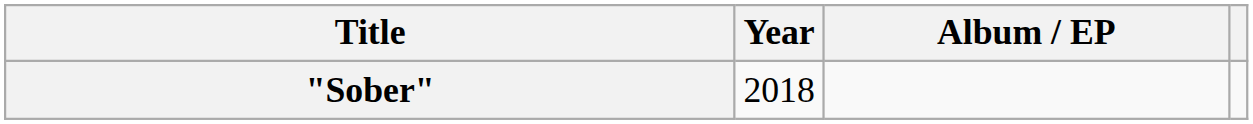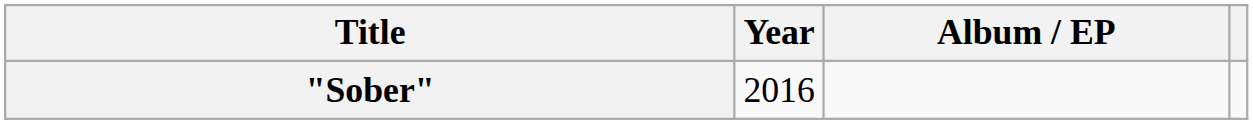 <table class="wikitable plainrowheaders" style="text-align:center;">
 <tr>
 <th scope="col", style="width:320px;">Title</th>
 <th scope="col">Year</th>
 <th scope="col", style="width:175px;">Album / EP</th>
 <th scope="col"></th>
 </tr>
 <tr>
 <th scope="row">"Sober"</th>
-<td>2018</td>
+<td>2016</td>
 <td></td>
 <td style="text-align:center;"></td>
 </tr>
 </table>
